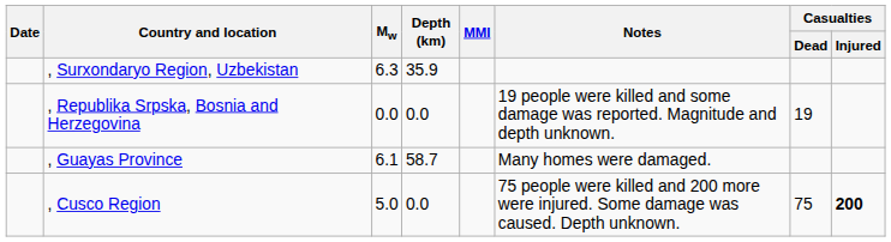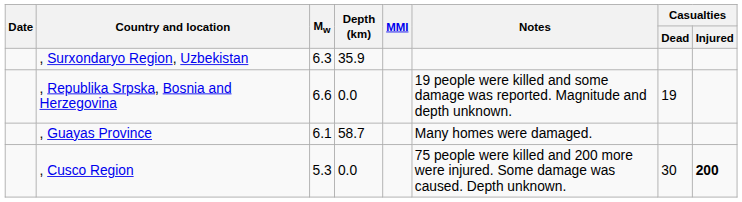 <table class="wikitable sortable sort-under" style="border:1px black; margin-left:1em;">
 <tr>
 <th rowspan="2"><small>Date</small></th>
 <th rowspan="2" style="width: 310px"><small>Country and location</small></th>
 <th rowspan="2"><small>M<sub>w</sub></small></th>
 <th rowspan="2"><small>Depth (km)</small></th>
 <th rowspan="2"><small><a href='#'>MMI</a></small></th>
 <th rowspan="2" class="unsortable"><small>Notes</small></th>
 <th colspan="2"><small>Casualties</small></th>
 </tr>
 <tr>
 <th><small>Dead</small></th>
 <th><small>Injured</small></th>
 </tr>
 <tr>
 <td></td>
 <td>, <a href='#'>Surxondaryo Region</a>, <a href='#'>Uzbekistan</a></td>
 <td>6.3</td>
 <td>35.9</td>
 <td></td>
 <td></td>
 <td></td>
 <td></td>
 </tr>
 <tr>
 <td></td>
 <td>, <a href='#'>Republika Srpska</a>, <a href='#'>Bosnia and Herzegovina</a></td>
-<td>0.0</td>
+<td>6.6</td>
 <td>0.0</td>
 <td></td>
 <td>19 people were killed and some damage was reported. Magnitude and depth unknown.</td>
 <td>19</td>
 <td></td>
 </tr>
 <tr>
 <td></td>
 <td>, <a href='#'>Guayas Province</a></td>
 <td>6.1</td>
 <td>58.7</td>
 <td></td>
 <td>Many homes were damaged.</td>
 <td></td>
 <td></td>
 </tr>
 <tr>
 <td></td>
 <td>, <a href='#'>Cusco Region</a></td>
-<td>5.0</td>
+<td>5.3</td>
 <td>0.0</td>
 <td></td>
 <td>75 people were killed and 200 more were injured. Some damage was caused. Depth unknown.</td>
-<td>75</td>
+<td>30</td>
 <td><strong>200</strong></td>
 </tr>
 </table>
